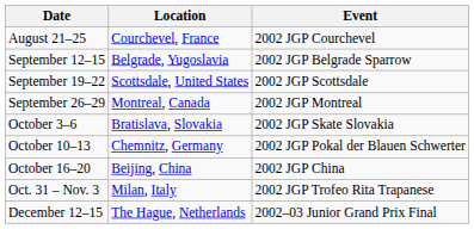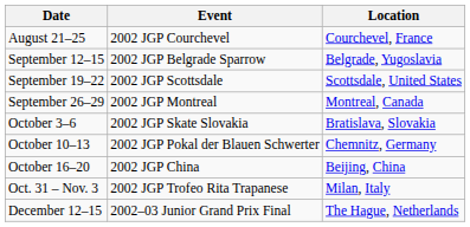 <table class="wikitable">
 <tr>
 <th>Date</th>
+<th>Event</th>
 <th>Location</th>
-<th>Event</th>
 </tr>
 <tr>
 <td>August 21–25</td>
+<td>2002 JGP Courchevel</td>
 <td><a href='#'>Courchevel</a>, <a href='#'>France</a></td>
-<td>2002 JGP Courchevel</td>
 </tr>
 <tr>
 <td>September 12–15</td>
+<td>2002 JGP Belgrade Sparrow</td>
 <td><a href='#'>Belgrade</a>, <a href='#'>Yugoslavia</a></td>
-<td>2002 JGP Belgrade Sparrow</td>
 </tr>
 <tr>
 <td>September 19–22</td>
+<td>2002 JGP Scottsdale</td>
 <td><a href='#'>Scottsdale</a>, <a href='#'>United States</a></td>
-<td>2002 JGP Scottsdale</td>
 </tr>
 <tr>
 <td>September 26–29</td>
+<td>2002 JGP Montreal</td>
 <td><a href='#'>Montreal</a>, <a href='#'>Canada</a></td>
-<td>2002 JGP Montreal</td>
 </tr>
 <tr>
 <td>October 3–6</td>
+<td>2002 JGP Skate Slovakia</td>
 <td><a href='#'>Bratislava</a>, <a href='#'>Slovakia</a></td>
-<td>2002 JGP Skate Slovakia</td>
 </tr>
 <tr>
 <td>October 10–13</td>
+<td>2002 JGP Pokal der Blauen Schwerter</td>
 <td><a href='#'>Chemnitz</a>, <a href='#'>Germany</a></td>
-<td>2002 JGP Pokal der Blauen Schwerter</td>
 </tr>
 <tr>
 <td>October 16–20</td>
+<td>2002 JGP China</td>
 <td><a href='#'>Beijing</a>, <a href='#'>China</a></td>
-<td>2002 JGP China</td>
 </tr>
 <tr>
 <td>Oct. 31 – Nov. 3</td>
+<td>2002 JGP Trofeo Rita Trapanese</td>
 <td><a href='#'>Milan</a>, <a href='#'>Italy</a></td>
-<td>2002 JGP Trofeo Rita Trapanese</td>
 </tr>
 <tr>
 <td>December 12–15</td>
+<td>2002–03 Junior Grand Prix Final</td>
 <td><a href='#'>The Hague</a>, <a href='#'>Netherlands</a></td>
-<td>2002–03 Junior Grand Prix Final</td>
 </tr>
 </table>
